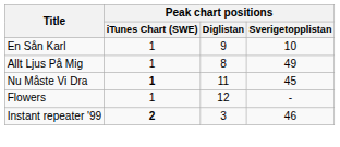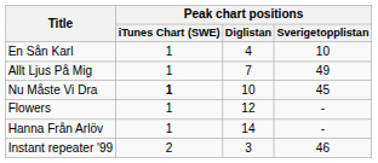 <table class="wikitable sortable">
 <tr>
 <th scope="col" rowspan="2">Title</th>
 <th scope="col" colspan="3">Peak chart positions</th>
 </tr>
 <tr>
 <th scope="col" style="font-size:90%;">iTunes Chart (SWE)</th>
 <th scope="col" style="font-size:90%;">Diglistan</th>
 <th scope="col" style="font-size:90%;">Sverigetopplistan</th>
 </tr>
 <tr>
 <td>En Sån Karl</td>
 <td align="center">1</td>
-<td align="center">9</td>
+<td align="center">4</td>
 <td align="center">10</td>
 </tr>
 <tr>
 <td>Allt Ljus På Mig</td>
 <td align="center">1</td>
-<td align="center">8</td>
+<td align="center">7</td>
 <td align="center">49</td>
 </tr>
 <tr>
 <td>Nu Måste Vi Dra</td>
 <td align="center"><strong>1</strong></td>
-<td align="center">11</td>
+<td align="center">10</td>
 <td align="center">45</td>
 </tr>
 <tr>
 <td>Flowers</td>
 <td align="center">1</td>
 <td align="center">12</td>
 <td align="center">-</td>
 </tr>
 <tr>
+<td>Hanna Från Arlöv</td>
+<td align="center">1</td>
+<td align="center">14</td>
+<td align="center">-</td>
+</tr>
+<tr>
 <td>Instant repeater '99</td>
-<td align="center"><strong>2</strong></td>
+<td align="center">2</td>
 <td align="center">3</td>
 <td align="center">46</td>
 </tr>
 </table>
